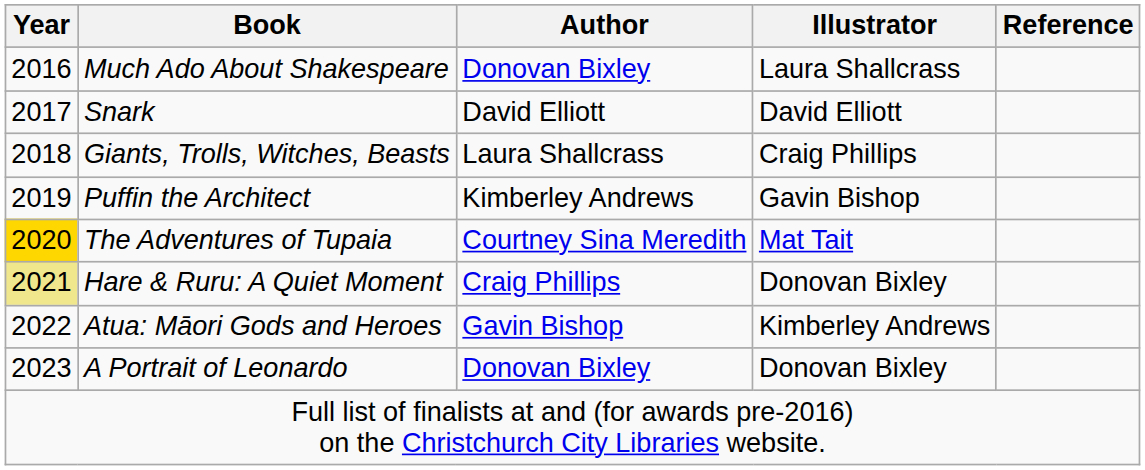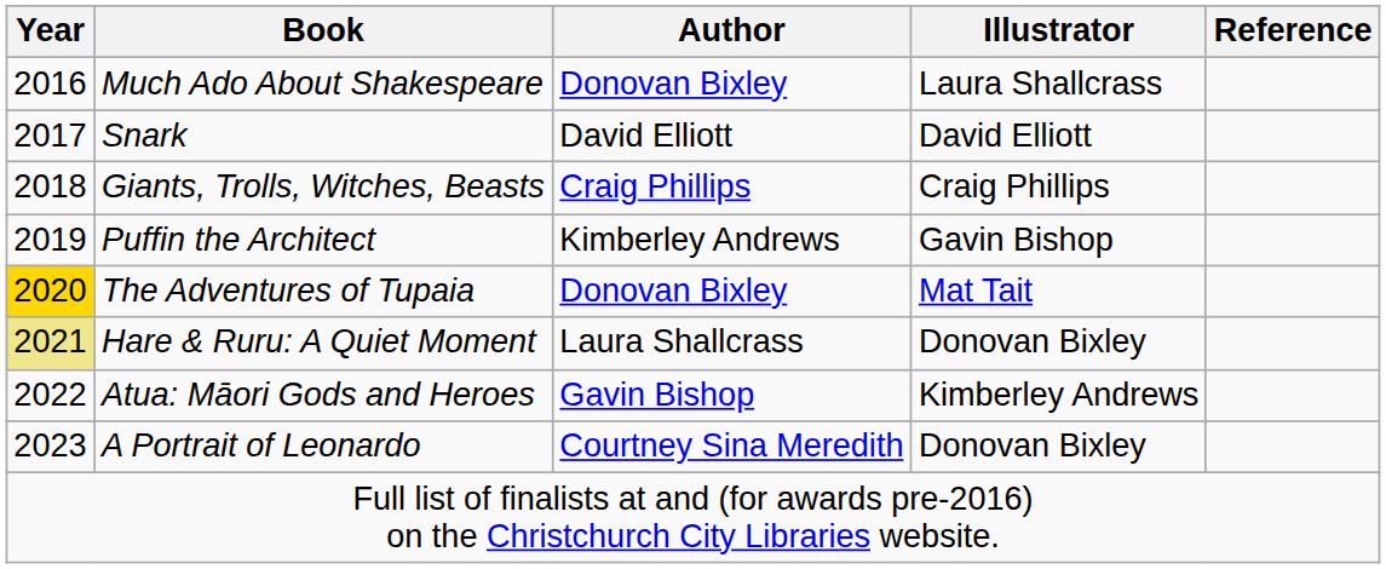 <table class="wikitable sortable" style="margin: 0 auto;">
 <tr>
 <th>Year</th>
 <th>Book</th>
 <th>Author</th>
 <th>Illustrator</th>
 <th class="unsortable">Reference</th>
 </tr>
 <tr>
 <td style="text-align:center;">2016</td>
 <td><em>Much Ado About Shakespeare</em></td>
 <td><a href='#'>Donovan Bixley</a></td>
 <td>Laura Shallcrass</td>
 <td style="text-align:center;"></td>
 </tr>
 <tr>
 <td style="text-align:center;">2017</td>
 <td><em>Snark</em></td>
 <td>David Elliott</td>
 <td>David Elliott</td>
 <td style="text-align:center;"></td>
 </tr>
 <tr>
 <td style="text-align:center;">2018</td>
 <td><em>Giants, Trolls, Witches, Beasts</em></td>
-<td>Laura Shallcrass</td>
+<td><a href='#'>Craig Phillips</a></td>
 <td>Craig Phillips</td>
 <td style="text-align:center;"></td>
 </tr>
 <tr>
 <td style="text-align:center;">2019</td>
 <td><em>Puffin the Architect</em></td>
 <td>Kimberley Andrews</td>
 <td>Gavin Bishop</td>
 <td style="text-align:center;"></td>
 </tr>
 <tr>
 <td style="background: gold; text-align:center;">2020</td>
 <td><em>The Adventures of Tupaia</em></td>
-<td><a href='#'>Courtney Sina Meredith</a></td>
+<td><a href='#'>Donovan Bixley</a></td>
 <td><a href='#'>Mat Tait</a></td>
 <td style="text-align:center;"></td>
 </tr>
 <tr>
 <td style="background: khaki; text-align:center;">2021</td>
 <td><em>Hare & Ruru: A Quiet Moment</em></td>
-<td><a href='#'>Craig Phillips</a></td>
+<td>Laura Shallcrass</td>
 <td>Donovan Bixley</td>
 <td style="text-align:center;"></td>
 </tr>
 <tr>
 <td style="text-align:center;">2022</td>
 <td><em>Atua: Māori Gods and Heroes</em></td>
 <td><a href='#'>Gavin Bishop</a></td>
 <td>Kimberley Andrews</td>
 <td style="text-align:center;"></td>
 </tr>
 <tr>
 <td style="text-align:center;">2023</td>
 <td><em>A Portrait of Leonardo</em></td>
-<td><a href='#'>Donovan Bixley</a></td>
+<td><a href='#'>Courtney Sina Meredith</a></td>
 <td>Donovan Bixley</td>
 <td style="text-align:center;"></td>
 </tr>
 <tr class="sortbottom">
 <td colspan="5" style="text-align:center;">Full list of finalists at  and (for awards pre-2016) <br>on the <a href='#'>Christchurch City Libraries</a> website.</td>
 </tr>
 </table>
